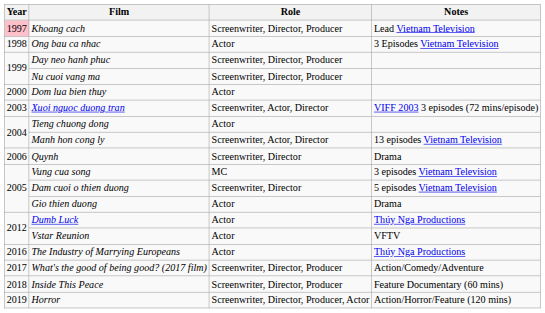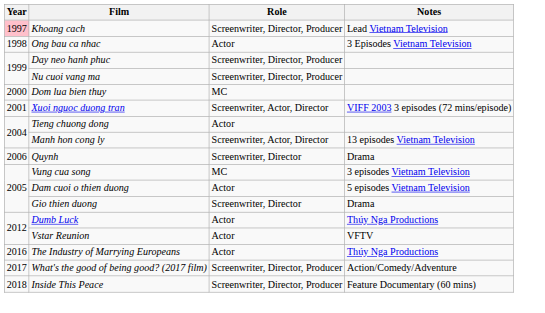 <table class="wikitable">
 <tr>
 <th>Year</th>
 <th>Film</th>
 <th>Role</th>
 <th>Notes</th>
 </tr>
 <tr>
 <td style="background: pink;">1997</td>
 <td><em>Khoang cach</em></td>
 <td>Screenwriter, Director, Producer</td>
 <td>Lead <a href='#'>Vietnam Television</a></td>
 </tr>
 <tr>
 <td>1998</td>
 <td><em>Ong bau ca nhac</em></td>
 <td>Actor</td>
 <td>3 Episodes <a href='#'>Vietnam Television</a></td>
 </tr>
 <tr>
 <td rowspan="2">1999</td>
 <td><em>Day neo hanh phuc</em></td>
 <td>Screenwriter, Director, Producer</td>
 <td></td>
 </tr>
 <tr>
 <td><em>Nu cuoi vang ma</em></td>
 <td>Screenwriter, Director, Producer</td>
 <td></td>
 </tr>
 <tr>
 <td>2000</td>
 <td><em>Dom lua bien thuy</em></td>
-<td>Actor</td>
+<td>MC</td>
 <td></td>
 </tr>
 <tr>
-<td>2003</td>
+<td>2001</td>
 <td><em><a href='#'>Xuoi nguoc duong tran</a></em></td>
 <td>Screenwriter, Actor, Director</td>
 <td><a href='#'>VIFF 2003</a> 3 episodes (72 mins/episode)</td>
 </tr>
 <tr>
 <td rowspan="2">2004</td>
 <td><em>Tieng chuong dong</em></td>
 <td>Actor</td>
 <td></td>
 </tr>
 <tr>
 <td><em>Manh hon cong ly</em></td>
 <td>Screenwriter, Actor, Director</td>
 <td>13 episodes <a href='#'>Vietnam Television</a></td>
 </tr>
 <tr>
 <td>2006</td>
 <td><em>Quynh</em></td>
 <td>Screenwriter, Director</td>
 <td>Drama</td>
 </tr>
 <tr>
 <td rowspan="3">2005</td>
 <td><em>Vung cua song</em></td>
 <td>MC</td>
 <td>3 episodes <a href='#'>Vietnam Television</a></td>
 </tr>
 <tr>
 <td><em>Dam cuoi o thien duong</em></td>
-<td>Screenwriter, Director</td>
+<td>Actor</td>
 <td>5 episodes <a href='#'>Vietnam Television</a></td>
 </tr>
 <tr>
 <td><em>Gio thien duong</em></td>
-<td>Actor</td>
+<td>Screenwriter, Director</td>
 <td>Drama</td>
 </tr>
 <tr>
 <td rowspan="2">2012</td>
 <td><em><a href='#'>Dumb Luck</a></em></td>
 <td>Actor</td>
 <td><a href='#'>Thúy Nga Productions</a></td>
 </tr>
 <tr>
 <td><em>Vstar Reunion</em></td>
 <td>Actor</td>
 <td>VFTV</td>
 </tr>
 <tr>
 <td>2016</td>
 <td><em>The Industry of Marrying Europeans</em></td>
 <td>Actor</td>
 <td><a href='#'>Thúy Nga Productions</a></td>
 </tr>
 <tr>
 <td>2017</td>
 <td><em>What's the good of being good? (2017 film)</em></td>
 <td>Screenwriter, Director, Producer</td>
 <td>Action/Comedy/Adventure</td>
 </tr>
 <tr>
 <td>2018</td>
 <td><em>Inside This Peace</em></td>
 <td>Screenwriter, Director, Producer</td>
 <td>Feature Documentary (60 mins)</td>
 </tr>
-<tr>
-<td>2019</td>
-<td><em>Horror</em></td>
-<td>Screenwriter, Director, Producer, Actor</td>
-<td>Action/Horror/Feature (120 mins)</td>
-</tr>
 </table>
